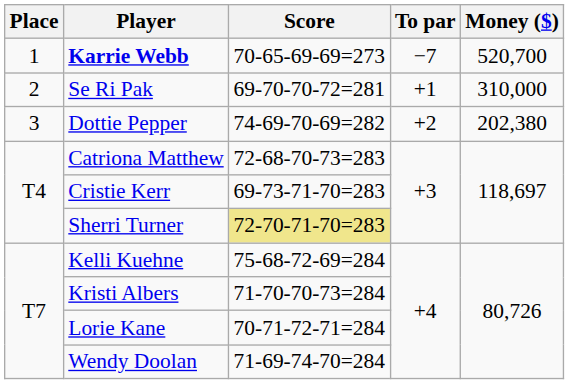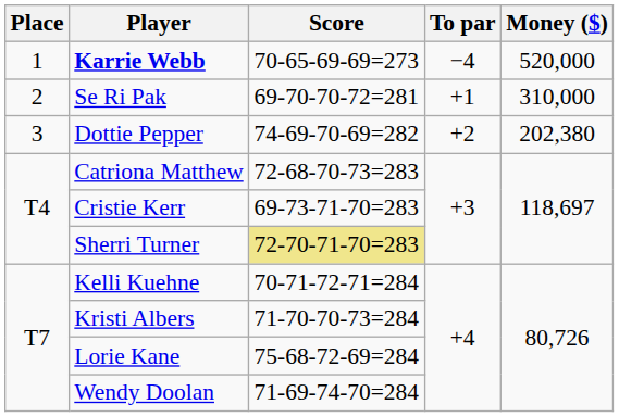 <table class="wikitable">
 <tr>
 <th>Place</th>
 <th>Player</th>
 <th>Score</th>
 <th>To par</th>
 <th>Money (<a href='#'>$</a>)</th>
 </tr>
 <tr>
 <td align=center>1</td>
 <td> <strong><a href='#'>Karrie Webb</a></strong></td>
 <td>70-65-69-69=273</td>
-<td align=center>−7</td>
-<td align=center>520,700</td>
+<td align=center>−4</td>
+<td align=center>520,000</td>
 </tr>
 <tr>
 <td align=center>2</td>
 <td> <a href='#'>Se Ri Pak</a></td>
 <td>69-70-70-72=281</td>
 <td align=center>+1</td>
 <td align=center>310,000</td>
 </tr>
 <tr>
 <td align=center>3</td>
 <td> <a href='#'>Dottie Pepper</a></td>
 <td>74-69-70-69=282</td>
 <td align=center>+2</td>
 <td align=center>202,380</td>
 </tr>
 <tr>
 <td align=center rowspan=3>T4</td>
 <td> <a href='#'>Catriona Matthew</a></td>
 <td>72-68-70-73=283</td>
 <td align=center rowspan=3>+3</td>
 <td align=center  rowspan=3>118,697</td>
 </tr>
 <tr>
 <td> <a href='#'>Cristie Kerr</a></td>
 <td>69-73-71-70=283</td>
 </tr>
 <tr>
 <td> <a href='#'>Sherri Turner</a></td>
 <td style="background: khaki;">72-70-71-70=283</td>
 </tr>
 <tr>
 <td align=center rowspan=4>T7</td>
 <td> <a href='#'>Kelli Kuehne</a></td>
-<td>75-68-72-69=284</td>
+<td>70-71-72-71=284</td>
 <td align=center rowspan=4>+4</td>
 <td align=center rowspan=4>80,726</td>
 </tr>
 <tr>
 <td> <a href='#'>Kristi Albers</a></td>
 <td>71-70-70-73=284</td>
 </tr>
 <tr>
 <td> <a href='#'>Lorie Kane</a></td>
-<td>70-71-72-71=284</td>
+<td>75-68-72-69=284</td>
 </tr>
 <tr>
 <td> <a href='#'>Wendy Doolan</a></td>
 <td>71-69-74-70=284</td>
 </tr>
 </table>
